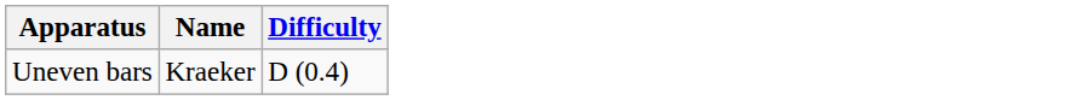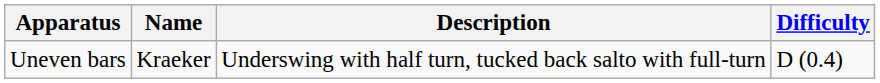 <table class="wikitable">
 <tr>
 <th>Apparatus</th>
 <th>Name</th>
+<th>Description</th>
 <th><a href='#'>Difficulty</a></th>
 </tr>
 <tr>
 <td>Uneven bars</td>
 <td>Kraeker</td>
+<td>Underswing with half turn, tucked back salto with full-turn</td>
 <td>D (0.4)</td>
 </tr>
 </table>
